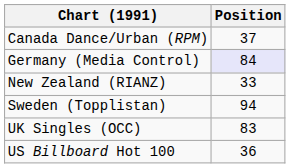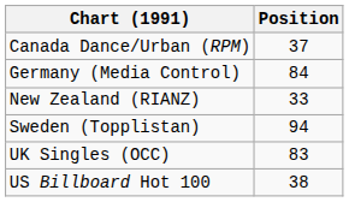 <table class="wikitable sortable">
 <tr>
 <th>Chart (1991)</th>
 <th>Position</th>
 </tr>
 <tr>
 <td>Canada Dance/Urban (<em>RPM</em>)</td>
 <td align="center">37</td>
 </tr>
 <tr>
 <td>Germany (Media Control)</td>
-<td align="center" style="background: lavender;">84</td>
+<td align="center">84</td>
 </tr>
 <tr>
 <td>New Zealand (RIANZ)</td>
 <td align="center">33</td>
 </tr>
 <tr>
 <td>Sweden (Topplistan)</td>
 <td align="center">94</td>
 </tr>
 <tr>
 <td>UK Singles (OCC)</td>
 <td align="center">83</td>
 </tr>
 <tr>
 <td>US <em>Billboard</em> Hot 100</td>
-<td align="center">36</td>
+<td align="center">38</td>
 </tr>
 </table>
